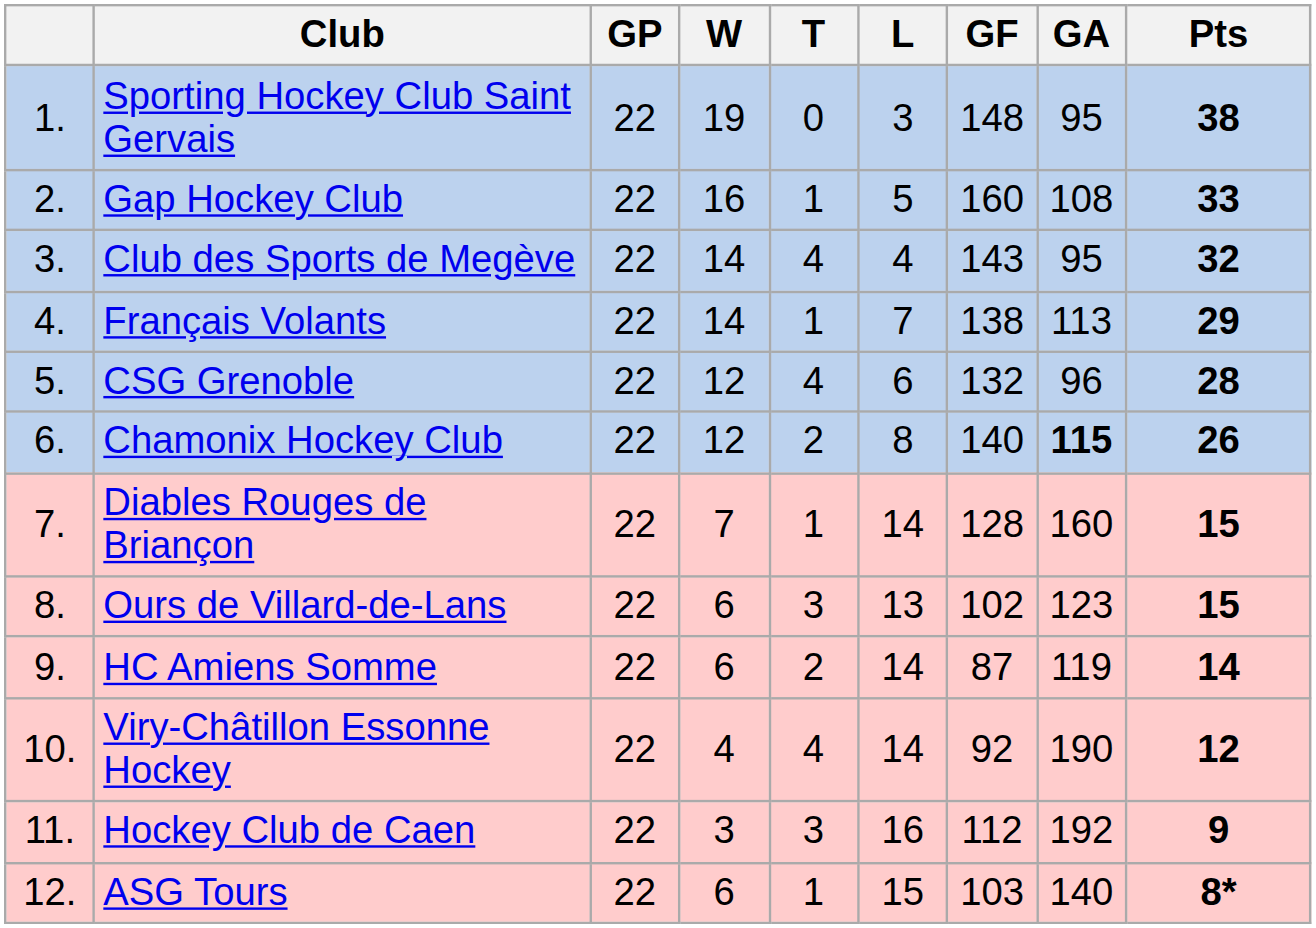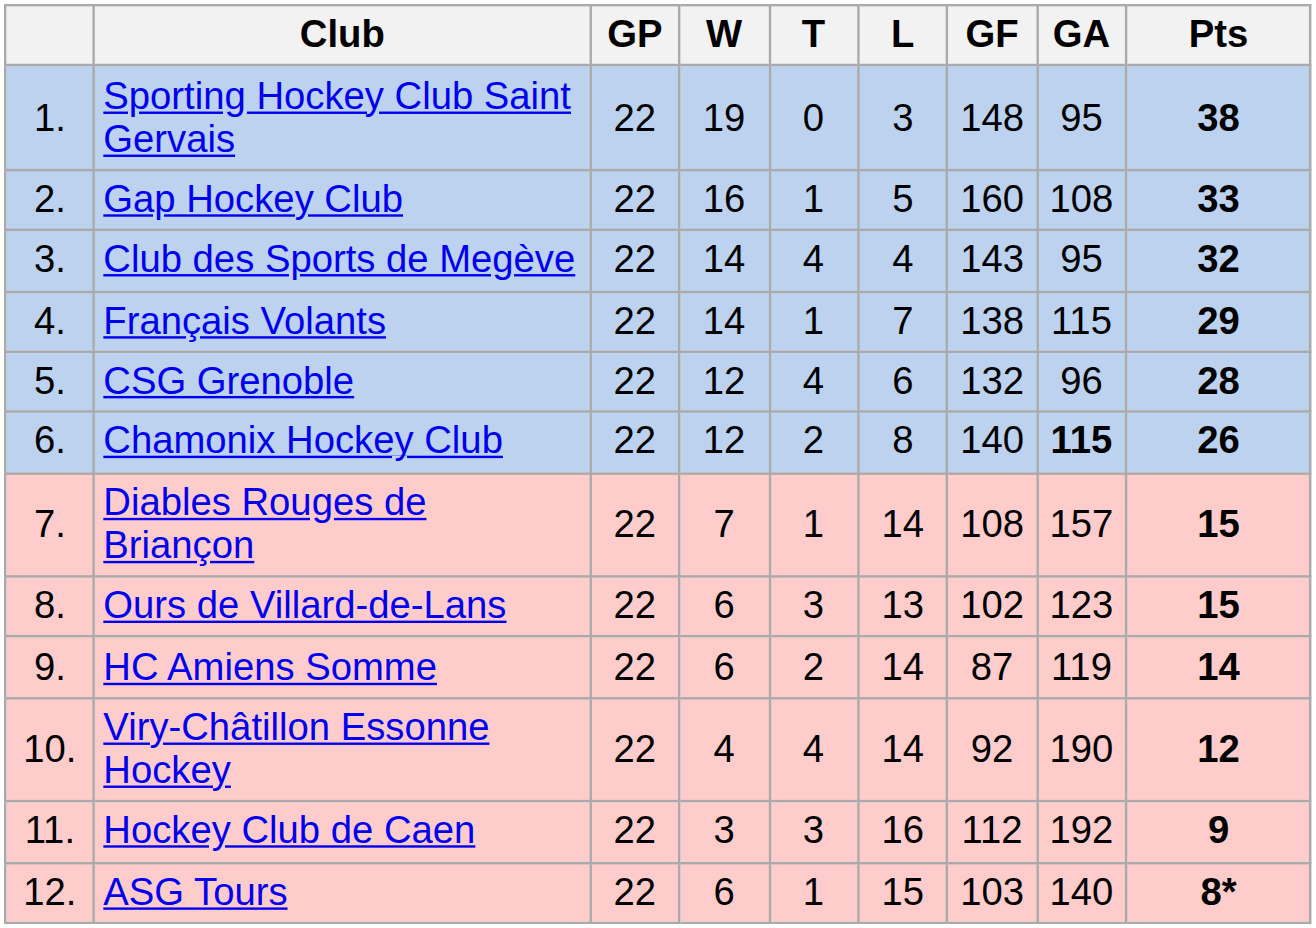 <table class="wikitable">
 <tr>
 <th width="30"></th>
 <th width="200">Club</th>
 <th width="30">GP</th>
 <th width="30">W</th>
 <th width="30">T</th>
 <th width="30">L</th>
 <th width="30">GF</th>
 <th width="30">GA</th>
 <th width="70">Pts</th>
 </tr>
 <tr bgcolor="#BCD2EE" align="center">
 <td>1.</td>
 <td align="left"><a href='#'>Sporting Hockey Club Saint Gervais</a></td>
 <td>22</td>
 <td>19</td>
 <td>0</td>
 <td>3</td>
 <td>148</td>
 <td>95</td>
 <td><strong>38</strong></td>
 </tr>
 <tr bgcolor="#BCD2EE" align="center">
 <td>2.</td>
 <td align="left"><a href='#'>Gap Hockey Club</a></td>
 <td>22</td>
 <td>16</td>
 <td>1</td>
 <td>5</td>
 <td>160</td>
 <td>108</td>
 <td><strong>33</strong></td>
 </tr>
 <tr bgcolor="#BCD2EE" align="center">
 <td>3.</td>
 <td align="left"><a href='#'>Club des Sports de Megève</a></td>
 <td>22</td>
 <td>14</td>
 <td>4</td>
 <td>4</td>
 <td>143</td>
 <td>95</td>
 <td><strong>32</strong></td>
 </tr>
 <tr bgcolor="#BCD2EE" align="center">
 <td>4.</td>
 <td align="left"><a href='#'>Français Volants</a></td>
 <td>22</td>
 <td>14</td>
 <td>1</td>
 <td>7</td>
 <td>138</td>
-<td>113</td>
+<td>115</td>
 <td><strong>29</strong></td>
 </tr>
 <tr bgcolor="#BCD2EE" align="center">
 <td>5.</td>
 <td align="left"><a href='#'>CSG Grenoble</a></td>
 <td>22</td>
 <td>12</td>
 <td>4</td>
 <td>6</td>
 <td>132</td>
 <td>96</td>
 <td><strong>28</strong></td>
 </tr>
 <tr bgcolor="#BCD2EE" align="center">
 <td>6.</td>
 <td align="left"><a href='#'>Chamonix Hockey Club</a></td>
 <td>22</td>
 <td>12</td>
 <td>2</td>
 <td>8</td>
 <td>140</td>
 <td><strong>115</strong></td>
 <td><strong>26</strong></td>
 </tr>
 <tr bgcolor="#FFCCCC" align="center">
 <td>7.</td>
 <td align="left"><a href='#'>Diables Rouges de Briançon</a></td>
 <td>22</td>
 <td>7</td>
 <td>1</td>
 <td>14</td>
-<td>128</td>
-<td>160</td>
+<td>108</td>
+<td>157</td>
 <td><strong>15</strong></td>
 </tr>
 <tr bgcolor="#FFCCCC" align="center">
 <td>8.</td>
 <td align="left"><a href='#'>Ours de Villard-de-Lans</a></td>
 <td>22</td>
 <td>6</td>
 <td>3</td>
 <td>13</td>
 <td>102</td>
 <td>123</td>
 <td><strong>15</strong></td>
 </tr>
 <tr bgcolor="#FFCCCC" align="center">
 <td>9.</td>
 <td align="left"><a href='#'>HC Amiens Somme</a></td>
 <td>22</td>
 <td>6</td>
 <td>2</td>
 <td>14</td>
 <td>87</td>
 <td>119</td>
 <td><strong>14</strong></td>
 </tr>
 <tr bgcolor="#FFCCCC" align="center">
 <td>10.</td>
 <td align="left"><a href='#'>Viry-Châtillon Essonne Hockey</a></td>
 <td>22</td>
 <td>4</td>
 <td>4</td>
 <td>14</td>
 <td>92</td>
 <td>190</td>
 <td><strong>12</strong></td>
 </tr>
 <tr bgcolor="#FFCCCC" align="center">
 <td>11.</td>
 <td align="left"><a href='#'>Hockey Club de Caen</a></td>
 <td>22</td>
 <td>3</td>
 <td>3</td>
 <td>16</td>
 <td>112</td>
 <td>192</td>
 <td><strong>9</strong></td>
 </tr>
 <tr bgcolor="#FFCCCC" align="center">
 <td>12.</td>
 <td align="left"><a href='#'>ASG Tours</a></td>
 <td>22</td>
 <td>6</td>
 <td>1</td>
 <td>15</td>
 <td>103</td>
 <td>140</td>
 <td><strong>8*</strong></td>
 </tr>
 </table>
